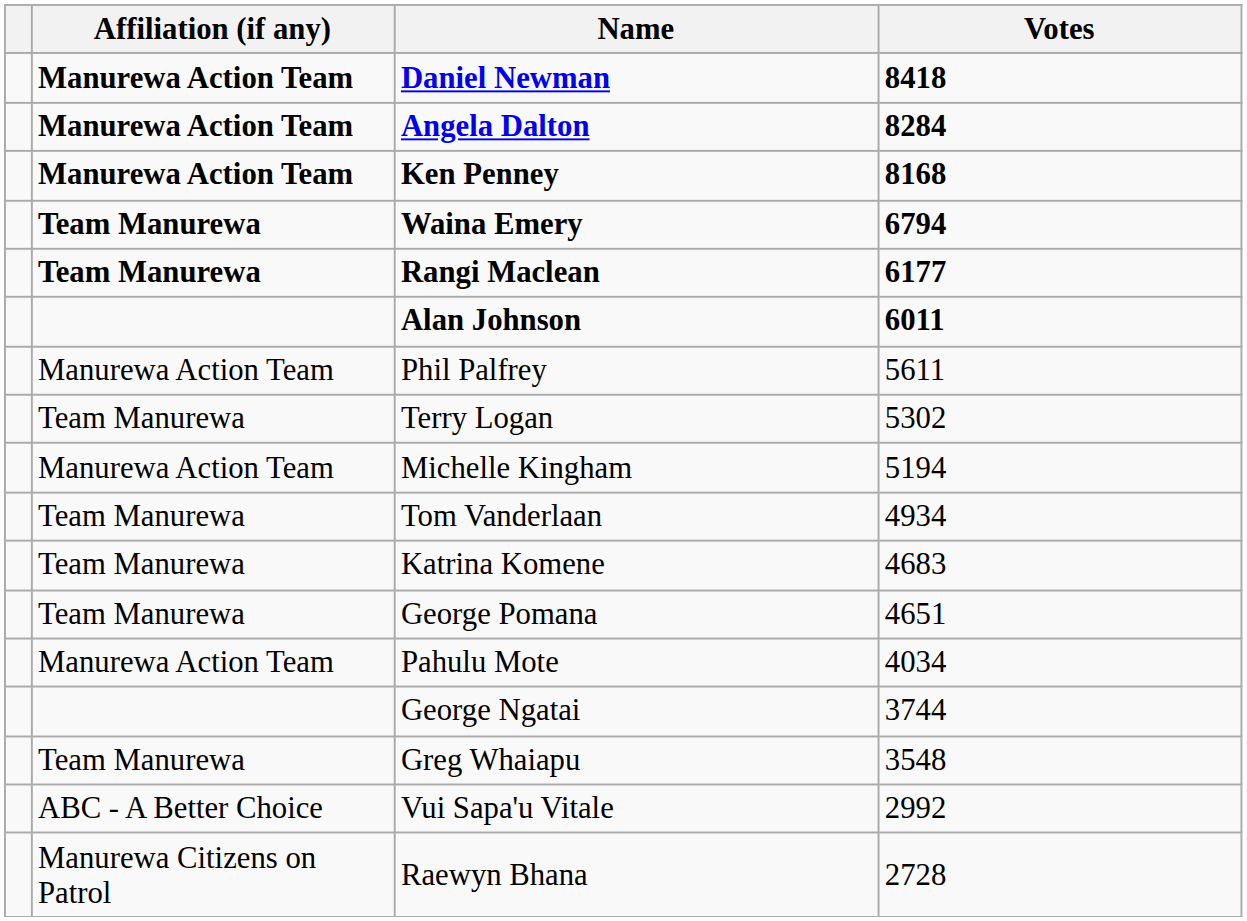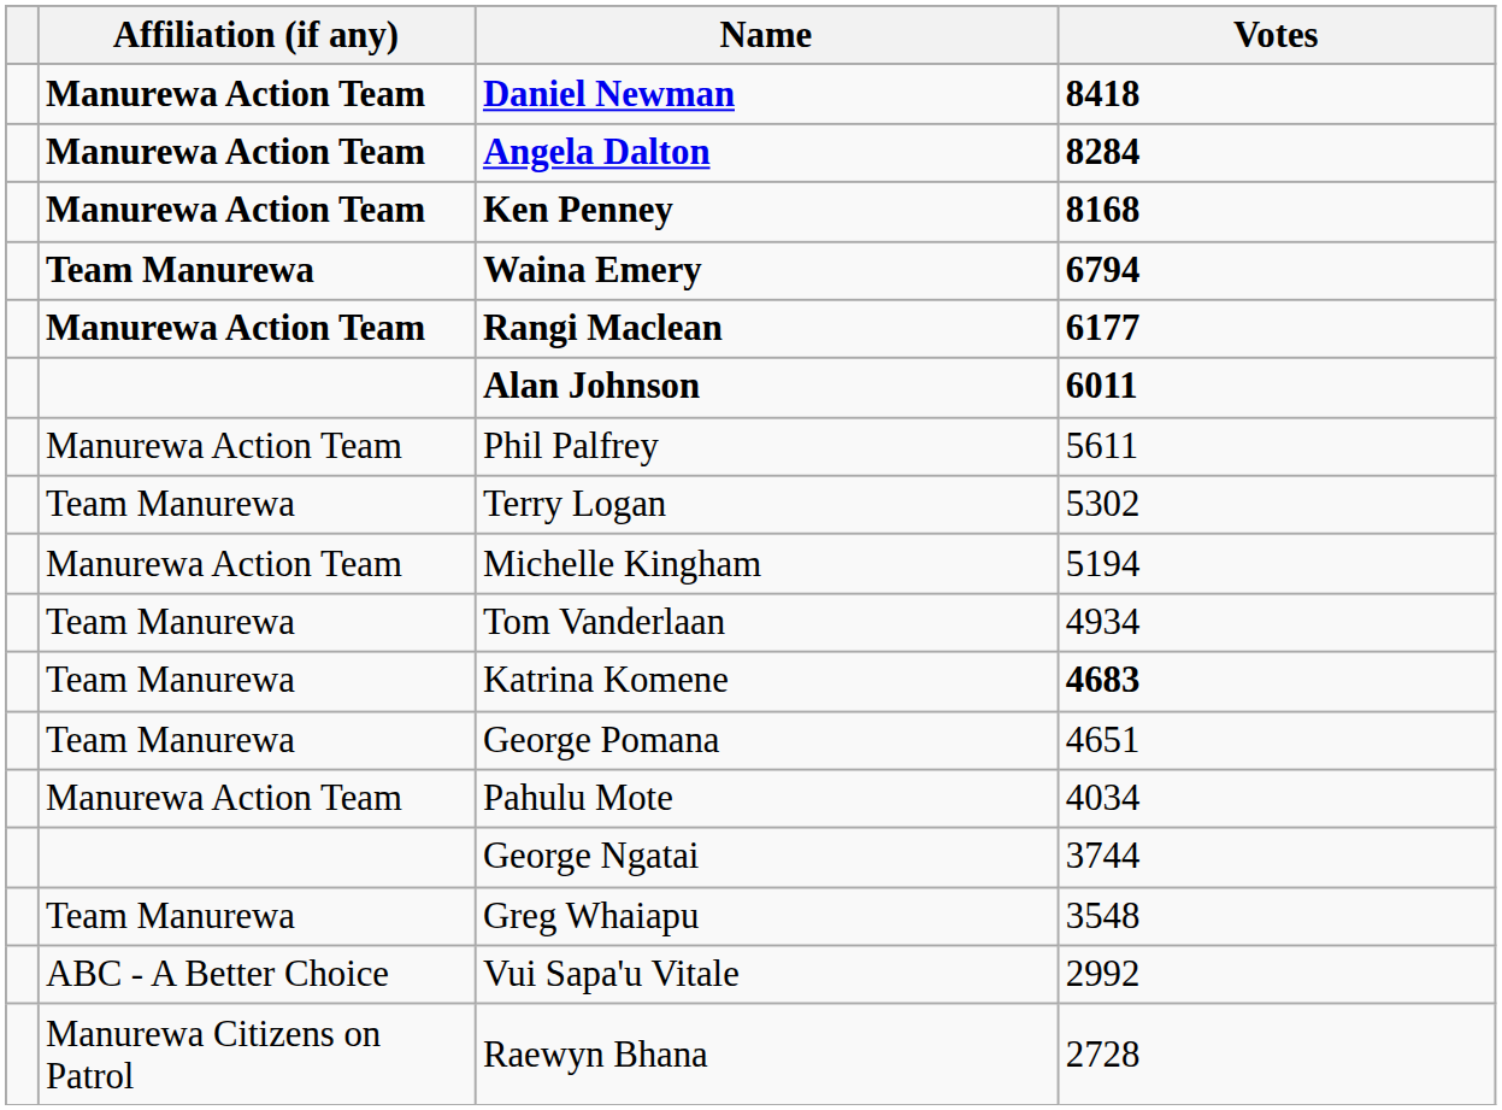 <table class="wikitable" style="width:51%;">
 <tr>
 <th style="width:1%;"></th>
 <th style="width:15%;">Affiliation (if any)</th>
 <th style="width:20%;">Name</th>
 <th style="width:15%;">Votes</th>
 </tr>
 <tr>
 <td bgcolor=></td>
 <td><strong>Manurewa Action Team </strong></td>
 <td><strong><a href='#'>Daniel Newman</a></strong></td>
 <td><strong>8418</strong></td>
 </tr>
 <tr>
 <td bgcolor=></td>
 <td><strong>Manurewa Action Team </strong></td>
 <td><strong><a href='#'>Angela Dalton</a></strong></td>
 <td><strong>8284</strong></td>
 </tr>
 <tr>
 <td bgcolor=></td>
 <td><strong>Manurewa Action Team </strong></td>
 <td><strong>Ken Penney</strong></td>
 <td><strong>8168</strong></td>
 </tr>
 <tr>
 <td bgcolor=></td>
 <td><strong>Team Manurewa</strong></td>
 <td><strong>Waina Emery</strong></td>
 <td><strong>6794</strong></td>
 </tr>
 <tr>
 <td bgcolor=></td>
-<td><strong>Team Manurewa</strong></td>
+<td><strong>Manurewa Action Team </strong></td>
 <td><strong>Rangi Maclean</strong></td>
 <td><strong>6177</strong></td>
 </tr>
 <tr>
 <td bgcolor=></td>
 <td></td>
 <td><strong>Alan Johnson</strong></td>
 <td><strong>6011</strong></td>
 </tr>
 <tr>
 <td bgcolor=></td>
 <td>Manurewa Action Team</td>
 <td>Phil Palfrey</td>
 <td>5611</td>
 </tr>
 <tr>
 <td bgcolor=></td>
 <td>Team Manurewa</td>
 <td>Terry Logan</td>
 <td>5302</td>
 </tr>
 <tr>
 <td bgcolor=></td>
 <td>Manurewa Action Team</td>
 <td>Michelle Kingham</td>
 <td>5194</td>
 </tr>
 <tr>
 <td bgcolor=></td>
 <td>Team Manurewa</td>
 <td>Tom Vanderlaan</td>
 <td>4934</td>
 </tr>
 <tr>
 <td bgcolor=></td>
 <td>Team Manurewa</td>
 <td>Katrina Komene</td>
-<td>4683</td>
+<td><strong>4683</strong></td>
 </tr>
 <tr>
 <td bgcolor=></td>
 <td>Team Manurewa</td>
 <td>George Pomana</td>
 <td>4651</td>
 </tr>
 <tr>
 <td bgcolor=></td>
 <td>Manurewa Action Team</td>
 <td>Pahulu Mote</td>
 <td>4034</td>
 </tr>
 <tr>
 <td bgcolor=></td>
 <td></td>
 <td>George Ngatai</td>
 <td>3744</td>
 </tr>
 <tr>
 <td bgcolor=></td>
 <td>Team Manurewa</td>
 <td>Greg Whaiapu</td>
 <td>3548</td>
 </tr>
 <tr>
 <td bgcolor=></td>
 <td>ABC - A Better Choice</td>
 <td>Vui Sapa'u Vitale</td>
 <td>2992</td>
 </tr>
 <tr>
 <td bgcolor=></td>
 <td>Manurewa Citizens on Patrol</td>
 <td>Raewyn Bhana</td>
 <td>2728</td>
 </tr>
 </table>
